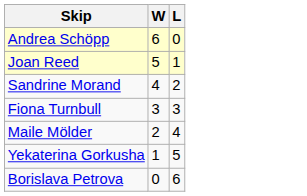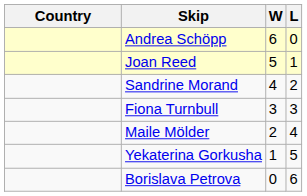 <table class="wikitable">
 <tr>
+<th bgcolor="#efefef" width="120">Country</th>
 <th bgcolor="#efefef">Skip</th>
 <th bgcolor="#efefef">W</th>
 <th bgcolor="#efefef">L</th>
 </tr>
 <tr bgcolor="#ffffcc">
+<td></td>
 <td><a href='#'>Andrea Schöpp</a></td>
 <td>6</td>
 <td>0</td>
 </tr>
 <tr bgcolor="#ffffcc">
+<td></td>
 <td><a href='#'>Joan Reed</a></td>
 <td>5</td>
 <td>1</td>
 </tr>
 <tr>
+<td></td>
 <td><a href='#'>Sandrine Morand</a></td>
 <td>4</td>
 <td>2</td>
 </tr>
 <tr>
+<td></td>
 <td><a href='#'>Fiona Turnbull</a></td>
 <td>3</td>
 <td>3</td>
 </tr>
 <tr>
+<td></td>
 <td><a href='#'>Maile Mölder</a></td>
 <td>2</td>
 <td>4</td>
 </tr>
 <tr>
+<td></td>
 <td><a href='#'>Yekaterina Gorkusha</a></td>
 <td>1</td>
 <td>5</td>
 </tr>
 <tr>
+<td></td>
 <td><a href='#'>Borislava Petrova</a></td>
 <td>0</td>
 <td>6</td>
 </tr>
 </table>
